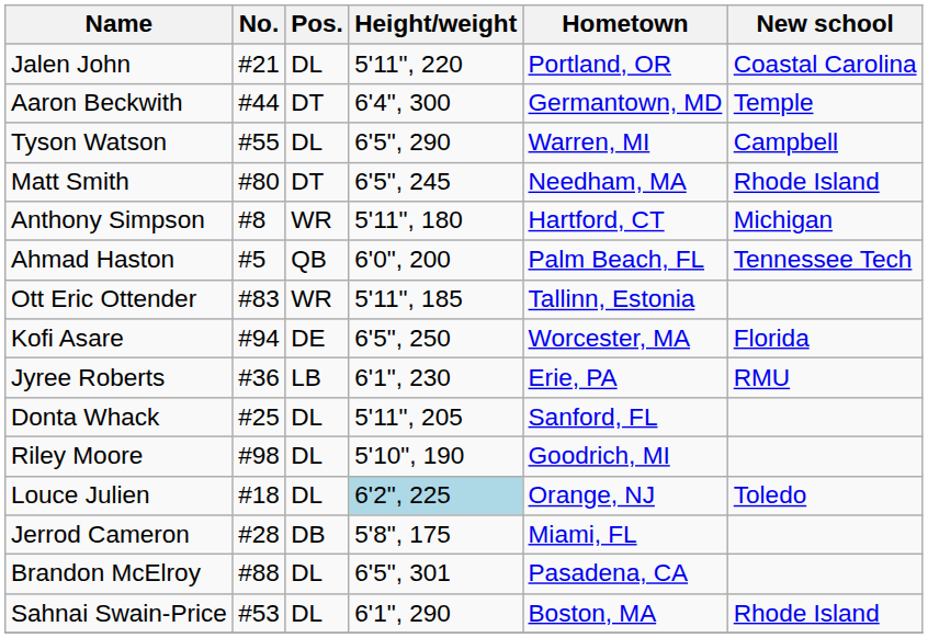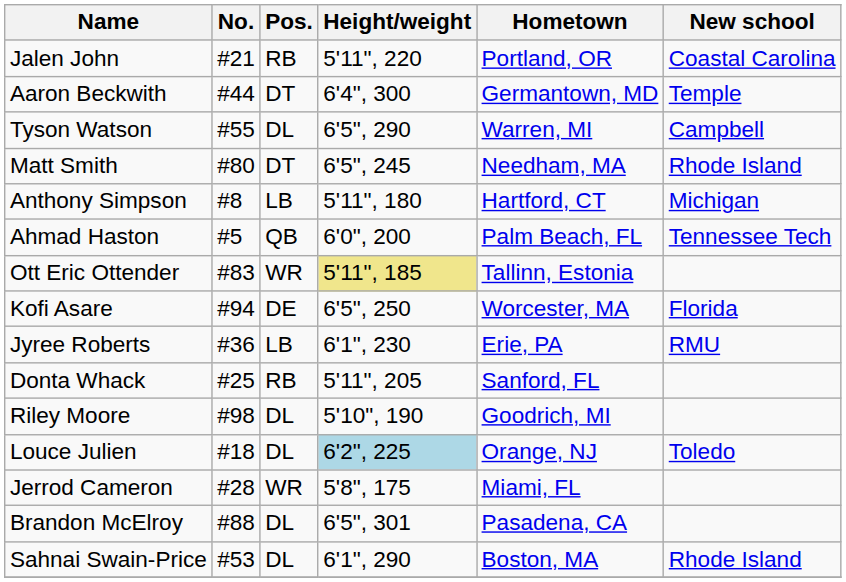 <table class="wikitable sortable mw-collapsible mw-collapsed">
 <tr>
 <th>Name</th>
 <th>No.</th>
 <th>Pos.</th>
 <th>Height/weight</th>
 <th>Hometown</th>
 <th>New school</th>
 </tr>
 <tr>
 <td>Jalen John</td>
 <td>#21</td>
-<td>DL</td>
+<td>RB</td>
 <td>5'11", 220</td>
 <td><a href='#'>Portland, OR</a></td>
 <td><a href='#'>Coastal Carolina</a></td>
 </tr>
 <tr>
 <td>Aaron Beckwith</td>
 <td>#44</td>
 <td>DT</td>
 <td>6'4", 300</td>
 <td><a href='#'>Germantown, MD</a></td>
 <td><a href='#'>Temple</a></td>
 </tr>
 <tr>
 <td>Tyson Watson</td>
 <td>#55</td>
 <td>DL</td>
 <td>6'5", 290</td>
 <td><a href='#'>Warren, MI</a></td>
 <td><a href='#'>Campbell</a></td>
 </tr>
 <tr>
 <td>Matt Smith</td>
 <td>#80</td>
 <td>DT</td>
 <td>6'5", 245</td>
 <td><a href='#'>Needham, MA</a></td>
 <td><a href='#'>Rhode Island</a></td>
 </tr>
 <tr>
 <td>Anthony Simpson</td>
 <td>#8</td>
-<td>WR</td>
+<td>LB</td>
 <td>5'11", 180</td>
 <td><a href='#'>Hartford, CT</a></td>
 <td><a href='#'>Michigan</a></td>
 </tr>
 <tr>
 <td>Ahmad Haston</td>
 <td>#5</td>
 <td>QB</td>
 <td>6'0", 200</td>
 <td><a href='#'>Palm Beach, FL</a></td>
 <td><a href='#'>Tennessee Tech</a></td>
 </tr>
 <tr>
 <td>Ott Eric Ottender</td>
 <td>#83</td>
 <td>WR</td>
-<td>5'11", 185</td>
+<td style="background: khaki;">5'11", 185</td>
 <td><a href='#'>Tallinn, Estonia</a></td>
 <td></td>
 </tr>
 <tr>
 <td>Kofi Asare</td>
 <td>#94</td>
 <td>DE</td>
 <td>6'5", 250</td>
 <td><a href='#'>Worcester, MA</a></td>
 <td><a href='#'>Florida</a></td>
 </tr>
 <tr>
 <td>Jyree Roberts</td>
 <td>#36</td>
 <td>LB</td>
 <td>6'1", 230</td>
 <td><a href='#'>Erie, PA</a></td>
 <td><a href='#'>RMU</a></td>
 </tr>
 <tr>
 <td>Donta Whack</td>
 <td>#25</td>
-<td>DL</td>
+<td>RB</td>
 <td>5'11", 205</td>
 <td><a href='#'>Sanford, FL</a></td>
 <td></td>
 </tr>
 <tr>
 <td>Riley Moore</td>
 <td>#98</td>
 <td>DL</td>
 <td>5'10", 190</td>
 <td><a href='#'>Goodrich, MI</a></td>
 <td></td>
 </tr>
 <tr>
 <td>Louce Julien</td>
 <td>#18</td>
 <td>DL</td>
 <td style="background: lightblue;">6'2", 225</td>
 <td><a href='#'>Orange, NJ</a></td>
 <td><a href='#'>Toledo</a></td>
 </tr>
 <tr>
 <td>Jerrod Cameron</td>
 <td>#28</td>
-<td>DB</td>
+<td>WR</td>
 <td>5'8", 175</td>
 <td><a href='#'>Miami, FL</a></td>
 <td></td>
 </tr>
 <tr>
 <td>Brandon McElroy</td>
 <td>#88</td>
 <td>DL</td>
 <td>6'5", 301</td>
 <td><a href='#'>Pasadena, CA</a></td>
 <td></td>
 </tr>
 <tr>
 <td>Sahnai Swain-Price</td>
 <td>#53</td>
 <td>DL</td>
 <td>6'1", 290</td>
 <td><a href='#'>Boston, MA</a></td>
 <td><a href='#'>Rhode Island</a></td>
 </tr>
 <tr>
 </tr>
 </table>
